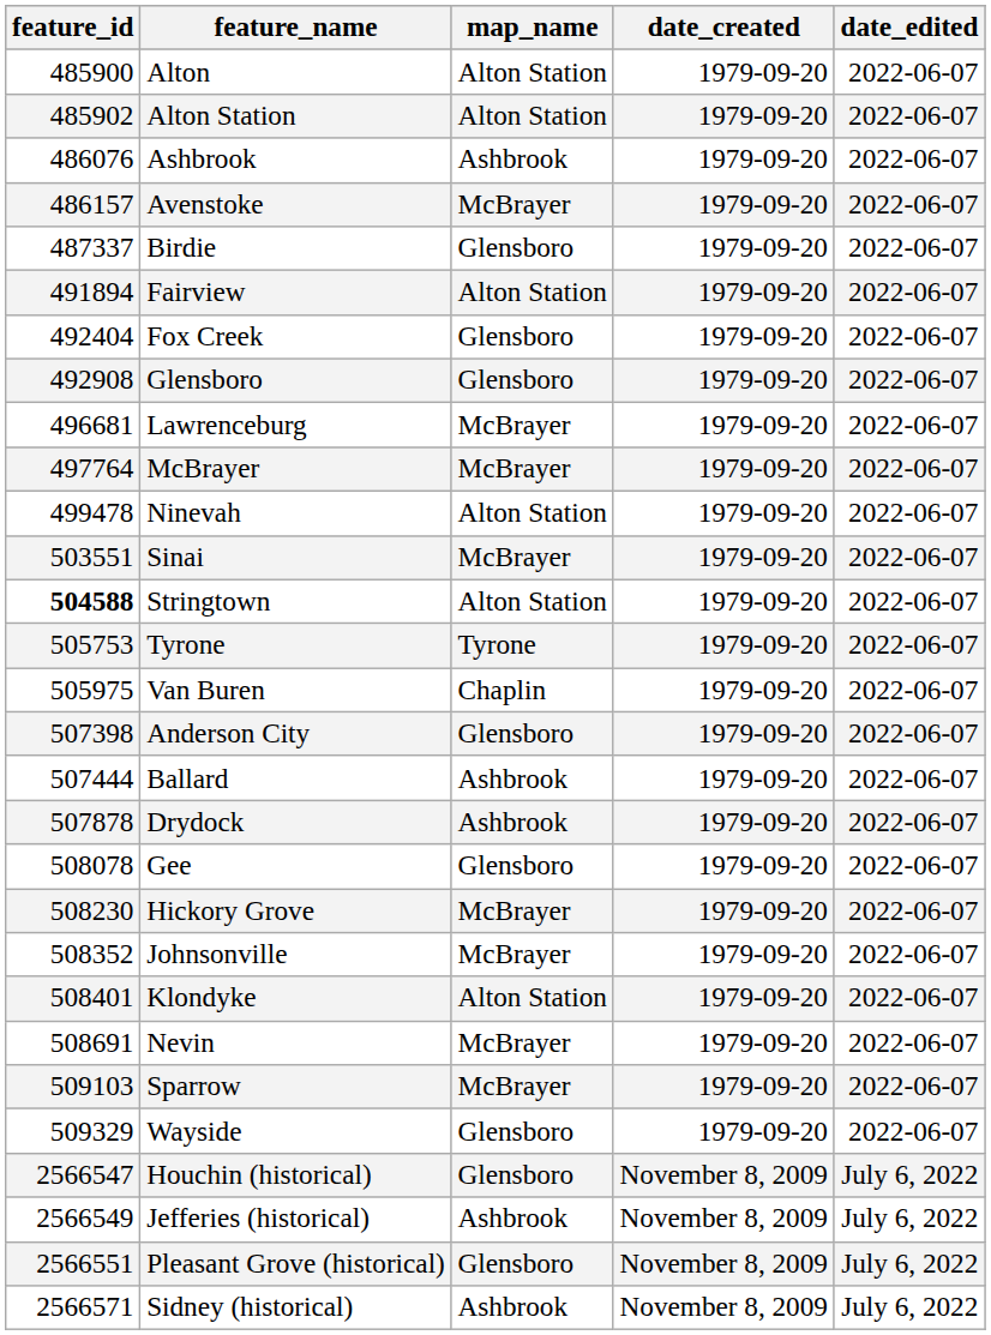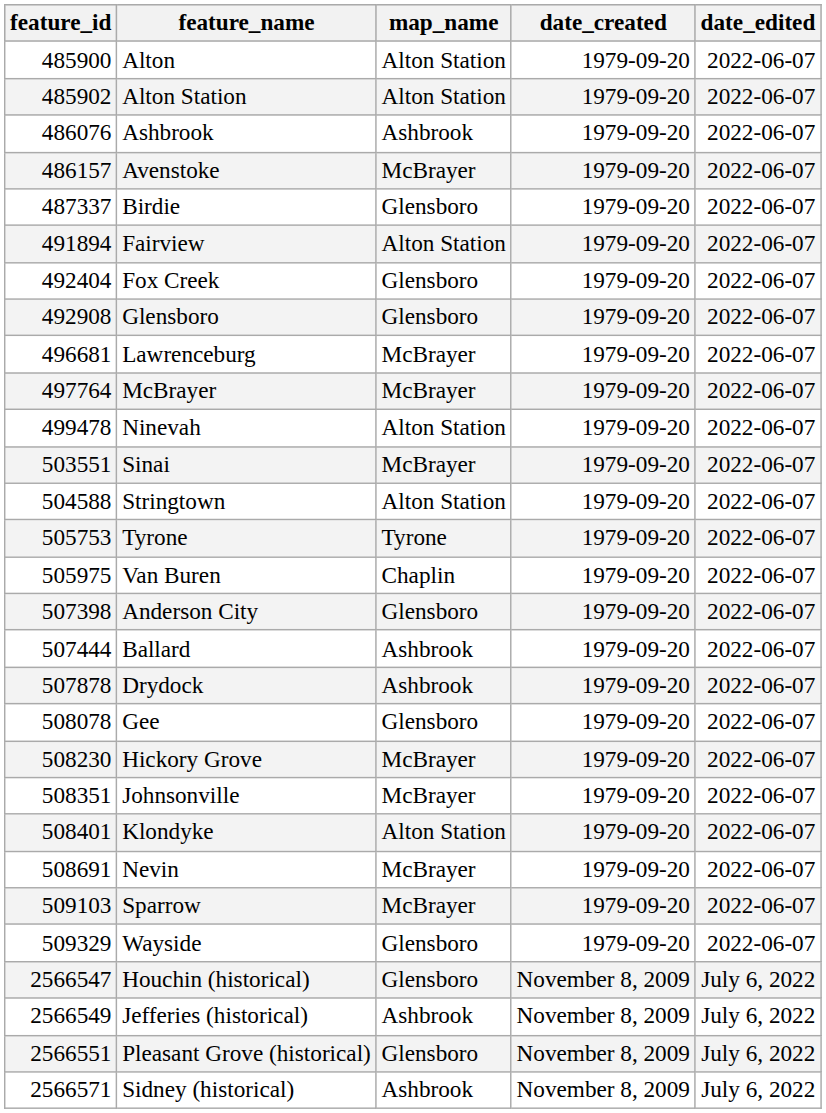 <table class="wikitable sortable; mw-collapsible" style="text-align:right; vertical-align:bottom; background-color:#FFF;">
 <tr style="font-weight:bold; text-align:left; background-color:#BDBDBD;">
 <th>feature_id</th>
 <th>feature_name</th>
 <th>map_name</th>
 <th>date_created</th>
 <th>date_edited</th>
 </tr>
 <tr>
 <td>485900</td>
 <td style="text-align:left;">Alton</td>
 <td style="text-align:left;">Alton Station</td>
 <td>1979-09-20</td>
 <td>2022-06-07</td>
 </tr>
 <tr style="background-color:#F3F3F3;">
 <td>485902</td>
 <td style="text-align:left;">Alton Station</td>
 <td style="text-align:left;">Alton Station</td>
 <td>1979-09-20</td>
 <td>2022-06-07</td>
 </tr>
 <tr>
 <td>486076</td>
 <td style="text-align:left;">Ashbrook</td>
 <td style="text-align:left;">Ashbrook</td>
 <td>1979-09-20</td>
 <td>2022-06-07</td>
 </tr>
 <tr style="background-color:#F3F3F3;">
 <td>486157</td>
 <td style="text-align:left;">Avenstoke</td>
 <td style="text-align:left;">McBrayer</td>
 <td>1979-09-20</td>
 <td>2022-06-07</td>
 </tr>
 <tr>
 <td>487337</td>
 <td style="text-align:left;">Birdie</td>
 <td style="text-align:left;">Glensboro</td>
 <td>1979-09-20</td>
 <td>2022-06-07</td>
 </tr>
 <tr style="background-color:#F3F3F3;">
 <td>491894</td>
 <td style="text-align:left;">Fairview</td>
 <td style="text-align:left;">Alton Station</td>
 <td>1979-09-20</td>
 <td>2022-06-07</td>
 </tr>
 <tr>
 <td>492404</td>
 <td style="text-align:left;">Fox Creek</td>
 <td style="text-align:left;">Glensboro</td>
 <td>1979-09-20</td>
 <td>2022-06-07</td>
 </tr>
 <tr style="background-color:#F3F3F3;">
 <td>492908</td>
 <td style="text-align:left;">Glensboro</td>
 <td style="text-align:left;">Glensboro</td>
 <td>1979-09-20</td>
 <td>2022-06-07</td>
 </tr>
 <tr>
 <td>496681</td>
 <td style="text-align:left;">Lawrenceburg</td>
 <td style="text-align:left;">McBrayer</td>
 <td>1979-09-20</td>
 <td>2022-06-07</td>
 </tr>
 <tr style="background-color:#F3F3F3;">
 <td>497764</td>
 <td style="text-align:left;">McBrayer</td>
 <td style="text-align:left;">McBrayer</td>
 <td>1979-09-20</td>
 <td>2022-06-07</td>
 </tr>
 <tr>
 <td>499478</td>
 <td style="text-align:left;">Ninevah</td>
 <td style="text-align:left;">Alton Station</td>
 <td>1979-09-20</td>
 <td>2022-06-07</td>
 </tr>
 <tr style="background-color:#F3F3F3;">
 <td>503551</td>
 <td style="text-align:left;">Sinai</td>
 <td style="text-align:left;">McBrayer</td>
 <td>1979-09-20</td>
 <td>2022-06-07</td>
 </tr>
 <tr>
-<td><strong>504588</strong></td>
+<td>504588</td>
 <td style="text-align:left;">Stringtown</td>
 <td style="text-align:left;">Alton Station</td>
 <td>1979-09-20</td>
 <td>2022-06-07</td>
 </tr>
 <tr style="background-color:#F3F3F3;">
 <td>505753</td>
 <td style="text-align:left;">Tyrone</td>
 <td style="text-align:left;">Tyrone</td>
 <td>1979-09-20</td>
 <td>2022-06-07</td>
 </tr>
 <tr>
 <td>505975</td>
 <td style="text-align:left;">Van Buren</td>
 <td style="text-align:left;">Chaplin</td>
 <td>1979-09-20</td>
 <td>2022-06-07</td>
 </tr>
 <tr style="background-color:#F3F3F3;">
 <td>507398</td>
 <td style="text-align:left;">Anderson City</td>
 <td style="text-align:left;">Glensboro</td>
 <td>1979-09-20</td>
 <td>2022-06-07</td>
 </tr>
 <tr>
 <td>507444</td>
 <td style="text-align:left;">Ballard</td>
 <td style="text-align:left;">Ashbrook</td>
 <td>1979-09-20</td>
 <td>2022-06-07</td>
 </tr>
 <tr style="background-color:#F3F3F3;">
 <td>507878</td>
 <td style="text-align:left;">Drydock</td>
 <td style="text-align:left;">Ashbrook</td>
 <td>1979-09-20</td>
 <td>2022-06-07</td>
 </tr>
 <tr>
 <td>508078</td>
 <td style="text-align:left;">Gee</td>
 <td style="text-align:left;">Glensboro</td>
 <td>1979-09-20</td>
 <td>2022-06-07</td>
 </tr>
 <tr style="background-color:#F3F3F3;">
 <td>508230</td>
 <td style="text-align:left;">Hickory Grove</td>
 <td style="text-align:left;">McBrayer</td>
 <td>1979-09-20</td>
 <td>2022-06-07</td>
 </tr>
 <tr>
-<td>508352</td>
+<td>508351</td>
 <td style="text-align:left;">Johnsonville</td>
 <td style="text-align:left;">McBrayer</td>
 <td>1979-09-20</td>
 <td>2022-06-07</td>
 </tr>
 <tr style="background-color:#F3F3F3;">
 <td>508401</td>
 <td style="text-align:left;">Klondyke</td>
 <td style="text-align:left;">Alton Station</td>
 <td>1979-09-20</td>
 <td>2022-06-07</td>
 </tr>
 <tr>
 <td>508691</td>
 <td style="text-align:left;">Nevin</td>
 <td style="text-align:left;">McBrayer</td>
 <td>1979-09-20</td>
 <td>2022-06-07</td>
 </tr>
 <tr style="background-color:#F3F3F3;">
 <td>509103</td>
 <td style="text-align:left;">Sparrow</td>
 <td style="text-align:left;">McBrayer</td>
 <td>1979-09-20</td>
 <td>2022-06-07</td>
 </tr>
 <tr>
 <td>509329</td>
 <td style="text-align:left;">Wayside</td>
 <td style="text-align:left;">Glensboro</td>
 <td>1979-09-20</td>
 <td>2022-06-07</td>
 </tr>
 <tr style="background-color:#F3F3F3;">
 <td>2566547</td>
 <td style="text-align:left;">Houchin (historical)</td>
 <td style="text-align:left;">Glensboro</td>
 <td>November 8, 2009</td>
 <td>July 6, 2022</td>
 </tr>
 <tr style="background-color:#FFF;">
 <td>2566549</td>
 <td style="text-align:left;">Jefferies (historical)</td>
 <td style="text-align:left;">Ashbrook</td>
 <td>November 8, 2009</td>
 <td>July 6, 2022</td>
 </tr>
 <tr style="background-color:#F3F3F3;">
 <td>2566551</td>
 <td style="text-align:left;">Pleasant Grove (historical)</td>
 <td style="text-align:left;">Glensboro</td>
 <td>November 8, 2009</td>
 <td>July 6, 2022</td>
 </tr>
 <tr style="background-color:#FFF;">
 <td>2566571</td>
 <td style="text-align:left;">Sidney (historical)</td>
 <td style="text-align:left;">Ashbrook</td>
 <td>November 8, 2009</td>
 <td>July 6, 2022</td>
 </tr>
 </table>
